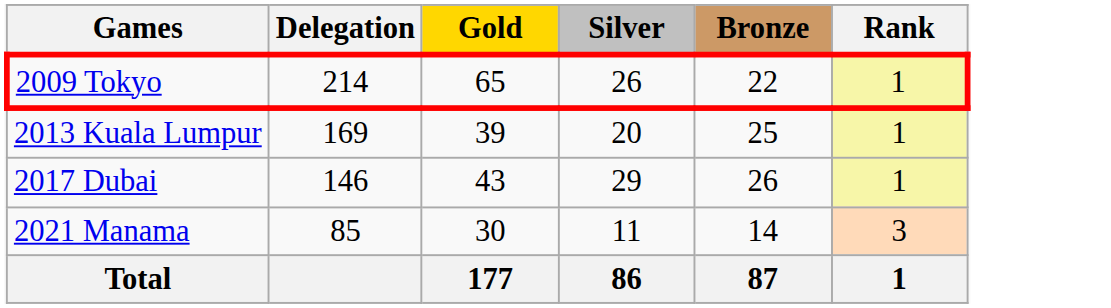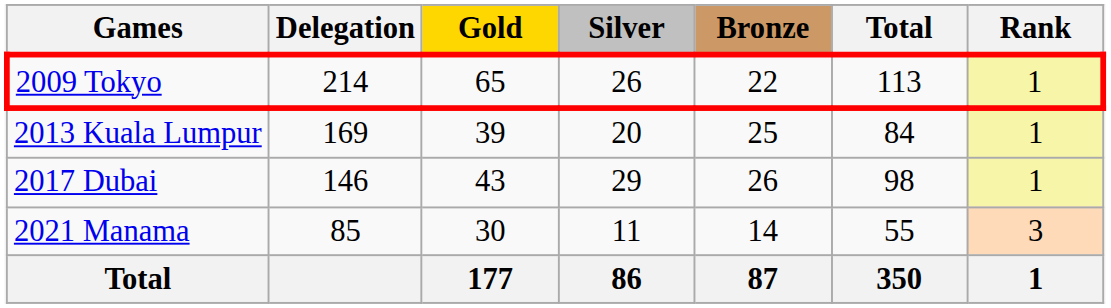 <table class="wikitable sortable" style="margin-top:0em; text-align:center; font-size:100%;">
 <tr>
 <th>Games</th>
 <th style="width:4em;">Delegation</th>
 <th style="background:gold; width:4em;"><strong>Gold</strong></th>
 <th style="background:silver; width:4em;"><strong>Silver</strong></th>
 <th style="background:#cc9966; width:4em;"><strong>Bronze</strong></th>
+<th style="width:4em;">Total</th>
 <th style="width:4em;">Rank</th>
 </tr>
 <tr style="border: 3px solid red">
 <td align=left> <a href='#'>2009 Tokyo</a></td>
 <td>214</td>
 <td>65</td>
 <td>26</td>
 <td>22</td>
+<td>113</td>
 <td bgcolor=f7f6a8>1</td>
 </tr>
 <tr>
 <td align=left> <a href='#'>2013 Kuala Lumpur</a></td>
 <td>169</td>
 <td>39</td>
 <td>20</td>
 <td>25</td>
+<td>84</td>
 <td bgcolor=f7f6a8>1</td>
 </tr>
 <tr>
 <td align=left> <a href='#'>2017 Dubai</a></td>
 <td>146</td>
 <td>43</td>
 <td>29</td>
 <td>26</td>
+<td>98</td>
 <td bgcolor=f7f6a8>1</td>
 </tr>
 <tr>
 <td align=left> <a href='#'>2021 Manama</a></td>
 <td>85</td>
 <td>30</td>
 <td>11</td>
 <td>14</td>
+<td>55</td>
 <td bgcolor=ffdab9>3</td>
 </tr>
 <tr>
 <th>Total</th>
 <th></th>
 <th>177</th>
 <th>86</th>
 <th>87</th>
+<th>350</th>
 <th>1</th>
 </tr>
 </table>
